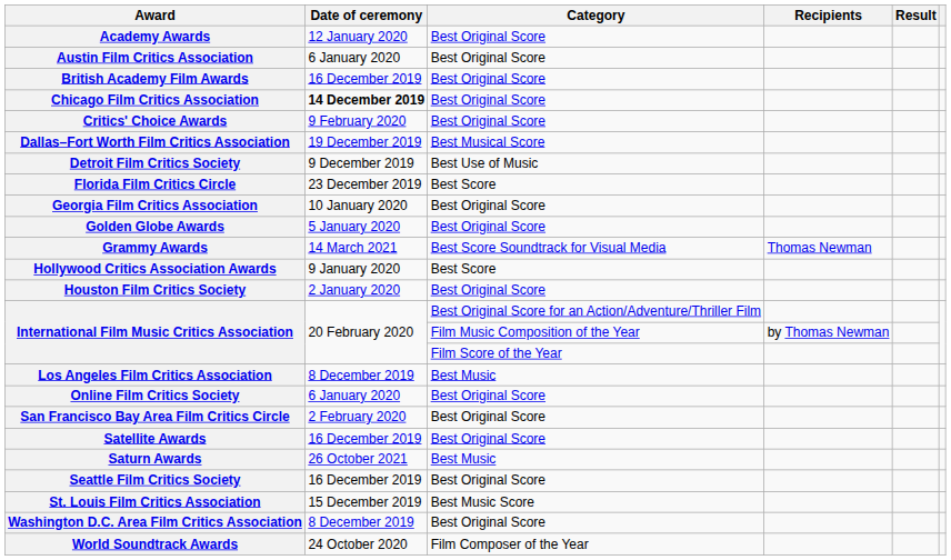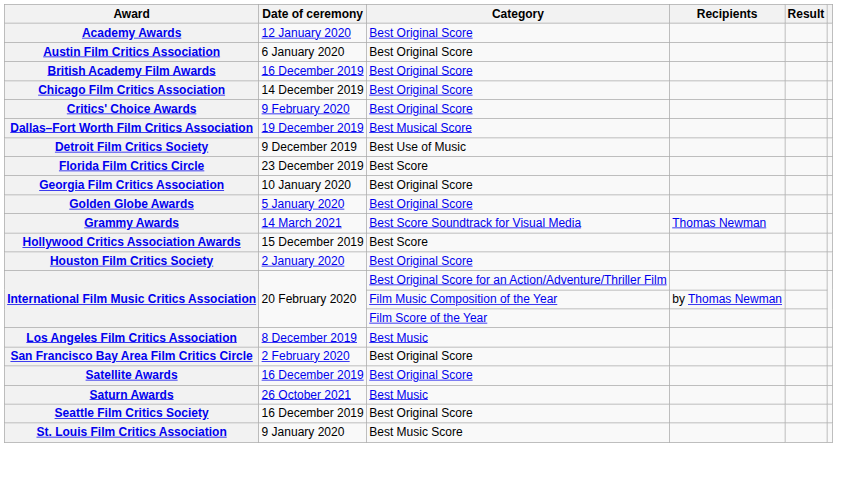 <table class="wikitable plainrowheaders sortable">
 <tr>
 <th scope="col">Award</th>
 <th scope="col">Date of ceremony</th>
 <th scope="col">Category</th>
 <th scope="col">Recipients</th>
 <th scope="col">Result</th>
 <th scope="col" class="unsortable"></th>
 </tr>
 <tr>
 <th scope="row"><a href='#'>Academy Awards</a></th>
 <td><a href='#'>12 January 2020</a></td>
 <td><a href='#'>Best Original Score</a></td>
 <td></td>
 <td></td>
 <td style="text-align:center;"></td>
 </tr>
 <tr>
 <th scope="row"><a href='#'>Austin Film Critics Association</a></th>
 <td>6 January 2020</td>
 <td>Best Original Score</td>
 <td></td>
 <td></td>
 <td style="text-align:center;"></td>
 </tr>
 <tr>
 <th scope="row"><a href='#'>British Academy Film Awards</a></th>
 <td><a href='#'>16 December 2019</a></td>
 <td><a href='#'>Best Original Score</a></td>
 <td></td>
 <td></td>
 <td style="text-align:center;"><br></td>
 </tr>
 <tr>
 <th scope="row"><a href='#'>Chicago Film Critics Association</a></th>
-<td><strong>14 December 2019</strong></td>
+<td>14 December 2019</td>
 <td><a href='#'>Best Original Score</a></td>
 <td></td>
 <td></td>
 <td style="text-align:center;"><br></td>
 </tr>
 <tr>
 <th scope="row"><a href='#'>Critics' Choice Awards</a></th>
 <td><a href='#'>9 February 2020</a></td>
 <td><a href='#'>Best Original Score</a></td>
 <td></td>
 <td></td>
 <td style="text-align:center;"></td>
 </tr>
 <tr>
 <th scope="row"><a href='#'>Dallas–Fort Worth Film Critics Association</a></th>
 <td><a href='#'>19 December 2019</a></td>
 <td><a href='#'>Best Musical Score</a></td>
 <td></td>
 <td></td>
 <td style="text-align:center;"></td>
 </tr>
 <tr>
 <th scope="row"><a href='#'>Detroit Film Critics Society</a></th>
 <td>9 December 2019</td>
 <td>Best Use of Music</td>
 <td><em></em></td>
 <td></td>
 <td style="text-align:center;"></td>
 </tr>
 <tr>
 <th scope="row"><a href='#'>Florida Film Critics Circle</a></th>
 <td>23 December 2019</td>
 <td>Best Score</td>
 <td></td>
 <td></td>
 <td style="text-align:center;"><br></td>
 </tr>
 <tr>
 <th scope="row"><a href='#'>Georgia Film Critics Association</a></th>
 <td>10 January 2020</td>
 <td>Best Original Score</td>
 <td></td>
 <td></td>
 <td style="text-align:center;"></td>
 </tr>
 <tr>
 <th scope="row"><a href='#'>Golden Globe Awards</a></th>
 <td><a href='#'>5 January 2020</a></td>
 <td><a href='#'>Best Original Score</a></td>
 <td></td>
 <td></td>
 <td style="text-align:center;"><br></td>
 </tr>
 <tr>
 <th scope="row"><a href='#'>Grammy Awards</a></th>
 <td><a href='#'>14 March 2021</a></td>
 <td><a href='#'>Best Score Soundtrack for Visual Media</a></td>
 <td><a href='#'>Thomas Newman</a></td>
 <td></td>
 <td style="text-align:center;"></td>
 </tr>
 <tr>
 <th scope="row"><a href='#'>Hollywood Critics Association Awards</a></th>
-<td>9 January 2020</td>
+<td>15 December 2019</td>
 <td>Best Score</td>
 <td></td>
 <td></td>
 <td style="text-align:center;"></td>
 </tr>
 <tr>
 <th scope="row"><a href='#'>Houston Film Critics Society</a></th>
 <td><a href='#'>2 January 2020</a></td>
 <td><a href='#'>Best Original Score</a></td>
 <td></td>
 <td></td>
 <td style="text-align:center;"><br></td>
 </tr>
 <tr>
 <th rowspan="3" scope="row"><a href='#'>International Film Music Critics Association</a></th>
 <td rowspan="3">20 February 2020</td>
 <td><a href='#'>Best Original Score for an Action/Adventure/Thriller Film</a></td>
 <td></td>
 <td></td>
 <td rowspan="3" style="text-align:center;"><br></td>
 </tr>
 <tr>
 <td><a href='#'>Film Music Composition of the Year</a></td>
 <td> by <a href='#'>Thomas Newman</a></td>
 <td></td>
 </tr>
 <tr>
 <td><a href='#'>Film Score of the Year</a></td>
 <td></td>
 <td></td>
 </tr>
 <tr>
 <th scope="row"><a href='#'>Los Angeles Film Critics Association</a></th>
 <td><a href='#'>8 December 2019</a></td>
 <td><a href='#'>Best Music</a></td>
 <td></td>
 <td></td>
 <td style="text-align:center;"></td>
 </tr>
 <tr>
-<th scope="row"><a href='#'>Online Film Critics Society</a></th>
-<td><a href='#'>6 January 2020</a></td>
-<td><a href='#'>Best Original Score</a></td>
-<td></td>
-<td></td>
-<td style="text-align:center;"></td>
-</tr>
-<tr>
 <th scope="row"><a href='#'>San Francisco Bay Area Film Critics Circle</a></th>
 <td><a href='#'>2 February 2020</a></td>
 <td>Best Original Score</td>
 <td></td>
 <td></td>
 <td style="text-align:center;"></td>
 </tr>
 <tr>
 <th scope="row"><a href='#'>Satellite Awards</a></th>
 <td><a href='#'>16 December 2019</a></td>
 <td><a href='#'>Best Original Score</a></td>
 <td></td>
 <td></td>
 <td style="text-align:center;"></td>
 </tr>
 <tr>
 <th scope="row"><a href='#'>Saturn Awards</a></th>
 <td><a href='#'>26 October 2021</a></td>
 <td><a href='#'>Best Music</a></td>
 <td></td>
 <td></td>
 <td style="text-align:center;"></td>
 </tr>
 <tr>
 <th scope="row"><a href='#'>Seattle Film Critics Society</a></th>
 <td>16 December 2019</td>
 <td>Best Original Score</td>
 <td></td>
 <td></td>
 <td style="text-align:center;"><br></td>
 </tr>
 <tr>
 <th scope="row"><a href='#'>St. Louis Film Critics Association</a></th>
-<td>15 December 2019</td>
+<td>9 January 2020</td>
 <td>Best Music Score</td>
 <td></td>
 <td></td>
 <td style="text-align:center;"></td>
 </tr>
-<tr>
-<th scope="row"><a href='#'>Washington D.C. Area Film Critics Association</a></th>
-<td><a href='#'>8 December 2019</a></td>
-<td>Best Original Score</td>
-<td></td>
-<td></td>
-<td style="text-align:center;"></td>
-</tr>
-<tr>
-<th scope="row"><a href='#'>World Soundtrack Awards</a></th>
-<td>24 October 2020</td>
-<td>Film Composer of the Year</td>
-<td></td>
-<td></td>
-<td style="text-align:center;"></td>
-</tr>
 </table>
